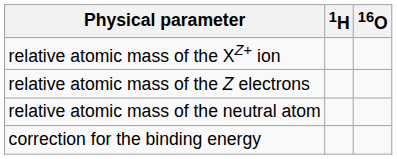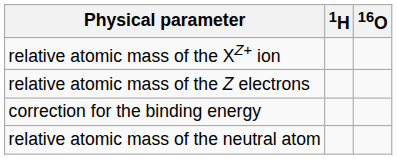 <table class="wikitable">
 <tr>
 <th>Physical parameter</th>
 <th><sup>1</sup>H</th>
 <th><sup>16</sup>O</th>
 </tr>
 <tr>
 <td>relative atomic mass of the X<sup><em>Z</em>+</sup> ion</td>
 <td></td>
 <td></td>
 </tr>
 <tr>
 <td>relative atomic mass of the <em>Z</em> electrons</td>
 <td></td>
 <td></td>
 </tr>
 <tr>
+<td>correction for the binding energy</td>
+<td></td>
+<td></td>
+</tr>
+<tr>
 <td>relative atomic mass of the neutral atom</td>
 <td></td>
 <td></td>
 </tr>
-<tr>
-<td>correction for the binding energy</td>
-<td></td>
-<td></td>
-</tr>
 </table>
